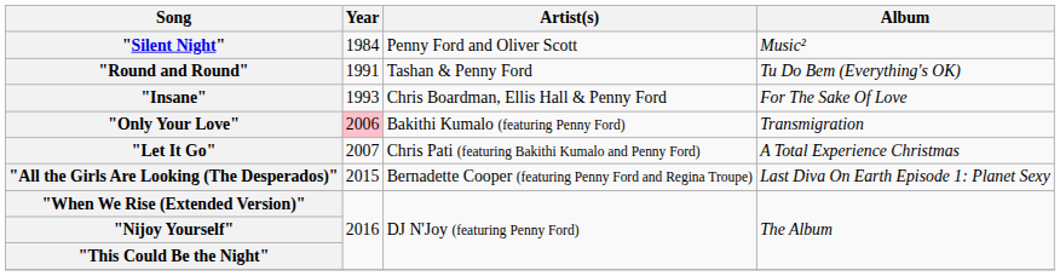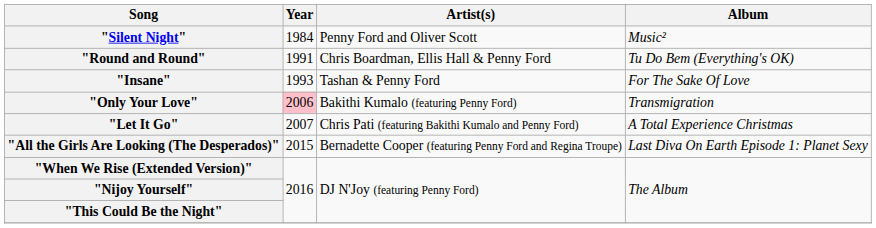 <table class="wikitable plainrowheaders" border="1">
 <tr>
 <th scope="col">Song</th>
 <th scope="col">Year</th>
 <th scope="col">Artist(s)</th>
 <th scope="col">Album</th>
 </tr>
 <tr>
 <th scope="row">"<a href='#'>Silent Night</a>"</th>
 <td>1984</td>
 <td>Penny Ford and Oliver Scott</td>
 <td><em>Music²</em></td>
 </tr>
 <tr>
 <th scope="row">"Round and Round"</th>
 <td>1991</td>
-<td>Tashan & Penny Ford</td>
+<td>Chris Boardman, Ellis Hall & Penny Ford</td>
 <td><em>Tu Do Bem (Everything's OK)</em></td>
 </tr>
 <tr>
 <th scope="row">"Insane"</th>
 <td>1993</td>
-<td>Chris Boardman, Ellis Hall & Penny Ford</td>
+<td>Tashan & Penny Ford</td>
 <td><em>For The Sake Of Love</em></td>
 </tr>
 <tr>
 <th scope="row">"Only Your Love"</th>
 <td style="background: pink;">2006</td>
 <td>Bakithi Kumalo <small>(featuring Penny Ford)</small></td>
 <td><em>Transmigration</em></td>
 </tr>
 <tr>
 <th scope="row">"Let It Go"</th>
 <td>2007</td>
 <td>Chris Pati <small>(featuring Bakithi Kumalo and Penny Ford)</small></td>
 <td><em>A Total Experience Christmas</em></td>
 </tr>
 <tr>
 <th scope="row">"All the Girls Are Looking (The Desperados)"</th>
 <td>2015</td>
 <td>Bernadette Cooper <small>(featuring Penny Ford and Regina Troupe)</small></td>
 <td><em>Last Diva On Earth Episode 1: Planet Sexy</em></td>
 </tr>
 <tr>
 <th scope="row">"When We Rise (Extended Version)"</th>
 <td rowspan="3">2016</td>
 <td rowspan="3">DJ N'Joy <small>(featuring Penny Ford)</small></td>
 <td rowspan="3"><em>The Album</em></td>
 </tr>
 <tr>
 <th scope="row">"Nijoy Yourself"</th>
 </tr>
 <tr>
 <th scope="row">"This Could Be the Night"</th>
 </tr>
 <tr>
 </tr>
 </table>
